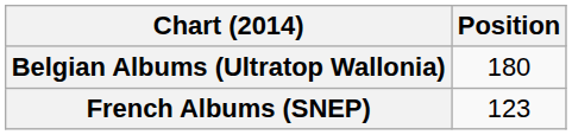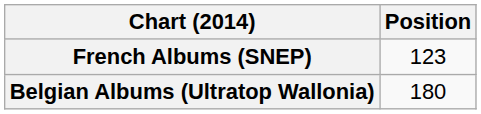 <table class="wikitable sortable plainrowheaders" style="text-align:center;">
 <tr>
 <th scope="col">Chart (2014)</th>
 <th scope="col">Position</th>
 </tr>
 <tr>
+<th scope="row">French Albums (SNEP)</th>
+<td>123</td>
+</tr>
+<tr>
 <th scope="row">Belgian Albums (Ultratop Wallonia)</th>
 <td>180</td>
 </tr>
-<tr>
-<th scope="row">French Albums (SNEP)</th>
-<td>123</td>
-</tr>
 </table>
